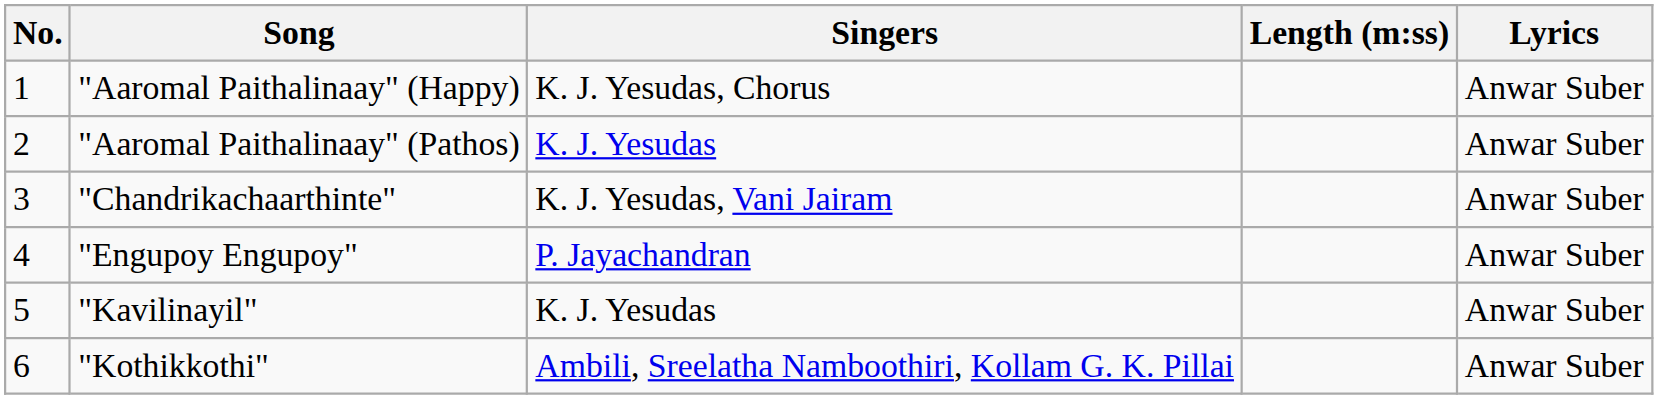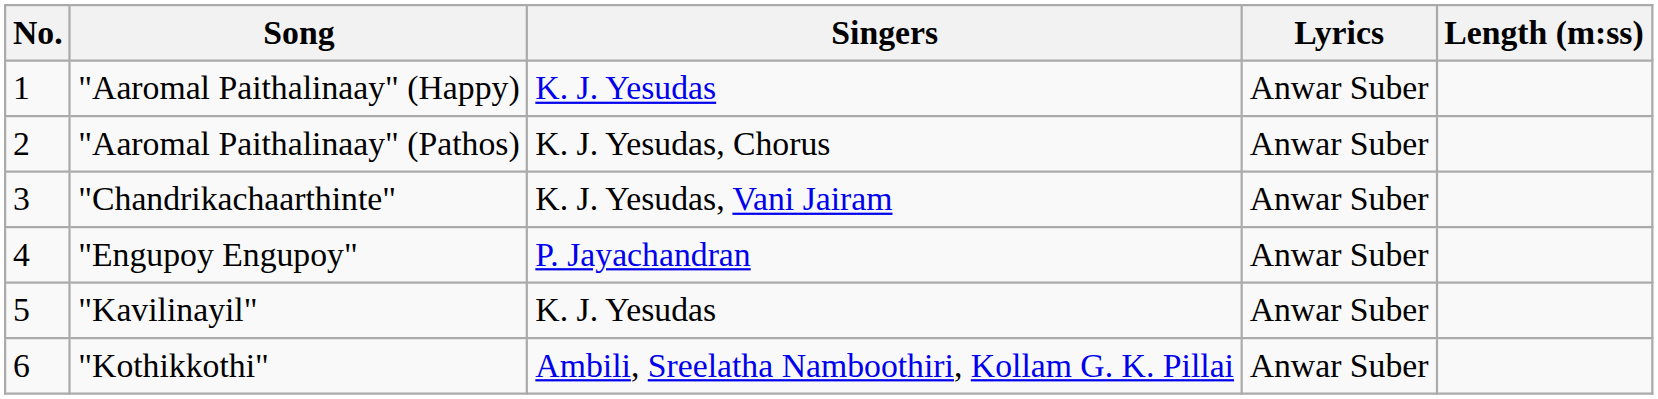 <table class="wikitable" style="font-size:95%;">
 <tr>
 <th>No.</th>
 <th>Song</th>
 <th>Singers</th>
+<th>Lyrics</th>
 <th>Length (m:ss)</th>
-<th>Lyrics</th>
 </tr>
 <tr>
 <td>1</td>
 <td>"Aaromal Paithalinaay" (Happy)</td>
-<td>K. J. Yesudas, Chorus</td>
+<td><a href='#'>K. J. Yesudas</a></td>
+<td>Anwar Suber</td>
 <td></td>
-<td>Anwar Suber</td>
 </tr>
 <tr>
 <td>2</td>
 <td>"Aaromal Paithalinaay" (Pathos)</td>
-<td><a href='#'>K. J. Yesudas</a></td>
+<td>K. J. Yesudas, Chorus</td>
+<td>Anwar Suber</td>
 <td></td>
-<td>Anwar Suber</td>
 </tr>
 <tr>
 <td>3</td>
 <td>"Chandrikachaarthinte"</td>
 <td>K. J. Yesudas, <a href='#'>Vani Jairam</a></td>
+<td>Anwar Suber</td>
 <td></td>
-<td>Anwar Suber</td>
 </tr>
 <tr>
 <td>4</td>
 <td>"Engupoy Engupoy"</td>
 <td><a href='#'>P. Jayachandran</a></td>
+<td>Anwar Suber</td>
 <td></td>
-<td>Anwar Suber</td>
 </tr>
 <tr>
 <td>5</td>
 <td>"Kavilinayil"</td>
 <td>K. J. Yesudas</td>
+<td>Anwar Suber</td>
 <td></td>
-<td>Anwar Suber</td>
 </tr>
 <tr>
 <td>6</td>
 <td>"Kothikkothi"</td>
 <td><a href='#'>Ambili</a>, <a href='#'>Sreelatha Namboothiri</a>, <a href='#'>Kollam G. K. Pillai</a></td>
+<td>Anwar Suber</td>
 <td></td>
-<td>Anwar Suber</td>
 </tr>
 </table>
